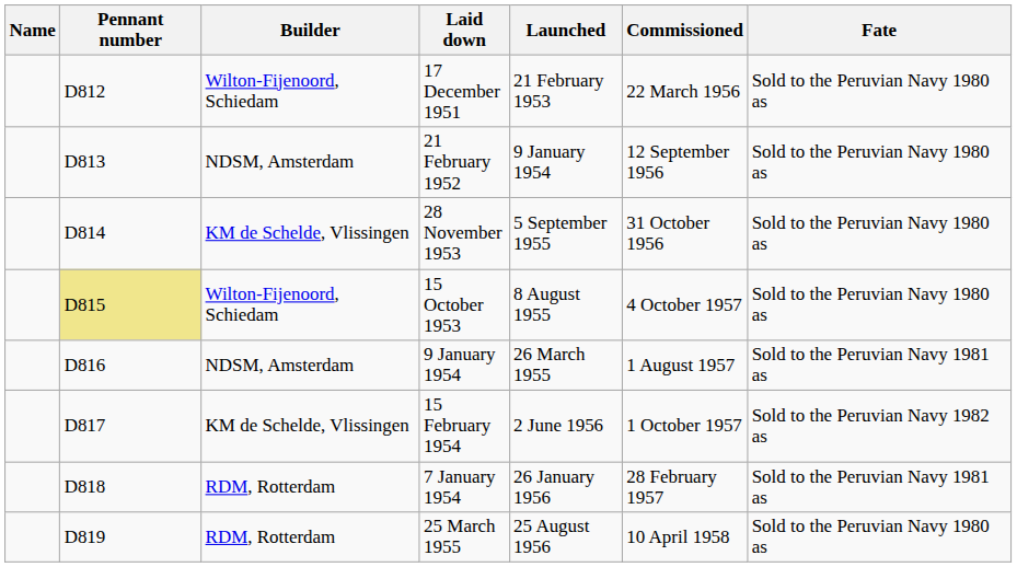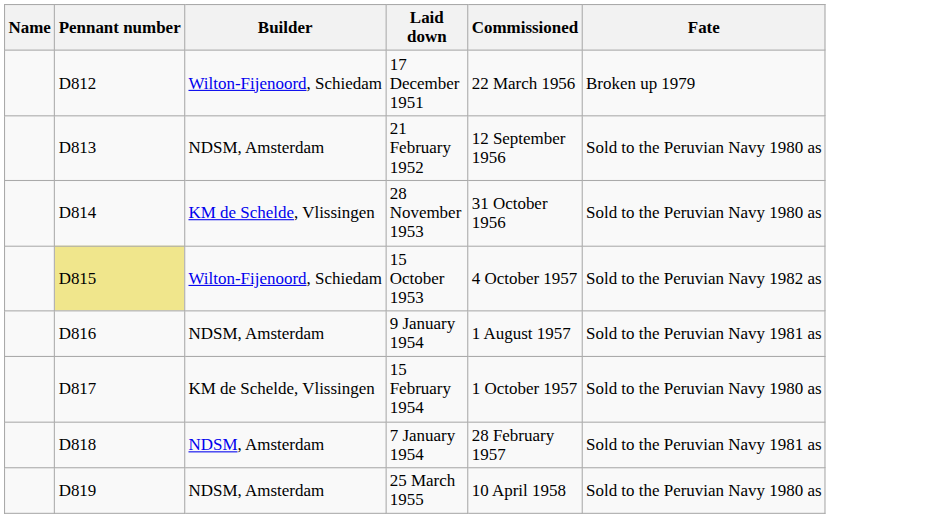 <table class="wikitable">
 <tr>
 <th>Name</th>
 <th>Pennant number</th>
 <th>Builder</th>
 <th width="70">Laid down</th>
-<th width="90">Launched</th>
 <th width="90">Commissioned</th>
 <th>Fate</th>
 </tr>
 <tr>
 <td></td>
 <td>D812</td>
 <td><a href='#'>Wilton-Fijenoord</a>, Schiedam</td>
 <td>17 December 1951</td>
-<td>21 February 1953</td>
 <td>22 March 1956</td>
-<td>Sold to the Peruvian Navy 1980 as </td>
+<td>Broken up 1979</td>
 </tr>
 <tr>
 <td></td>
 <td>D813</td>
 <td>NDSM, Amsterdam</td>
 <td>21 February 1952</td>
-<td>9 January 1954</td>
 <td>12 September 1956</td>
 <td>Sold to the Peruvian Navy 1980 as </td>
 </tr>
 <tr>
 <td></td>
 <td>D814</td>
 <td><a href='#'>KM de Schelde</a>, Vlissingen</td>
 <td>28 November 1953</td>
-<td>5 September 1955</td>
 <td>31 October 1956</td>
 <td>Sold to the Peruvian Navy 1980 as </td>
 </tr>
 <tr>
 <td></td>
 <td style="background: khaki;">D815</td>
 <td><a href='#'>Wilton-Fijenoord</a>, Schiedam</td>
 <td>15 October 1953</td>
-<td>8 August 1955</td>
 <td>4 October 1957</td>
-<td>Sold to the Peruvian Navy 1980 as </td>
+<td>Sold to the Peruvian Navy 1982 as </td>
 </tr>
 <tr>
 <td></td>
 <td>D816</td>
 <td>NDSM, Amsterdam</td>
 <td>9 January 1954</td>
-<td>26 March 1955</td>
 <td>1 August 1957</td>
 <td>Sold to the Peruvian Navy 1981 as </td>
 </tr>
 <tr>
 <td></td>
 <td>D817</td>
 <td>KM de Schelde, Vlissingen</td>
 <td>15 February 1954</td>
-<td>2 June 1956</td>
 <td>1 October 1957</td>
-<td>Sold to the Peruvian Navy 1982 as </td>
+<td>Sold to the Peruvian Navy 1980 as </td>
 </tr>
 <tr>
 <td></td>
 <td>D818</td>
-<td><a href='#'>RDM</a>, Rotterdam</td>
+<td><a href='#'>NDSM</a>, Amsterdam</td>
 <td>7 January 1954</td>
-<td>26 January 1956</td>
 <td>28 February 1957</td>
 <td>Sold to the Peruvian Navy 1981 as </td>
 </tr>
 <tr>
 <td></td>
 <td>D819</td>
-<td><a href='#'>RDM</a>, Rotterdam</td>
+<td>NDSM, Amsterdam</td>
 <td>25 March 1955</td>
-<td>25 August 1956</td>
 <td>10 April 1958</td>
 <td>Sold to the Peruvian Navy 1980 as </td>
 </tr>
 </table>
